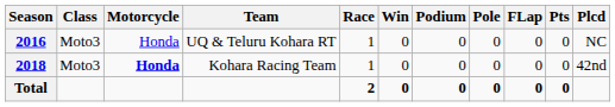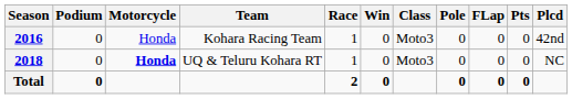 <table class="wikitable" style=text-align:right>
 <tr>
 <th>Season</th>
-<th>Class</th>
+<th>Podium</th>
 <th>Motorcycle</th>
 <th>Team</th>
 <th>Race</th>
 <th>Win</th>
-<th>Podium</th>
+<th>Class</th>
 <th>Pole</th>
 <th>FLap</th>
 <th>Pts</th>
 <th>Plcd</th>
 </tr>
 <tr>
 <th><a href='#'>2016</a></th>
+<td>0</td>
+<td><a href='#'>Honda</a></td>
+<td>Kohara Racing Team</td>
+<td>1</td>
+<td>0</td>
 <td>Moto3</td>
-<td><a href='#'>Honda</a></td>
+<td>0</td>
+<td>0</td>
+<td>0</td>
+<td>42nd</td>
+</tr>
+<tr>
+<th><a href='#'>2018</a></th>
+<td>0</td>
+<td><strong><a href='#'>Honda</a></strong></td>
 <td>UQ & Teluru Kohara RT</td>
 <td>1</td>
 <td>0</td>
-<td>0</td>
+<td>Moto3</td>
 <td>0</td>
 <td>0</td>
 <td>0</td>
 <td>NC</td>
 </tr>
 <tr>
-<th><a href='#'>2018</a></th>
-<td>Moto3</td>
-<td><strong><a href='#'>Honda</a></strong></td>
-<td>Kohara Racing Team</td>
-<td>1</td>
-<td>0</td>
-<td>0</td>
-<td>0</td>
-<td>0</td>
-<td>0</td>
-<td>42nd</td>
-</tr>
-<tr>
 <th>Total</th>
-<td></td>
+<td><strong>0</strong></td>
 <td></td>
 <td></td>
 <td><strong>2</strong></td>
 <td><strong>0</strong></td>
-<td><strong>0</strong></td>
+<td></td>
 <td><strong>0</strong></td>
 <td><strong>0</strong></td>
 <td><strong>0</strong></td>
 <td></td>
 </tr>
 </table>
